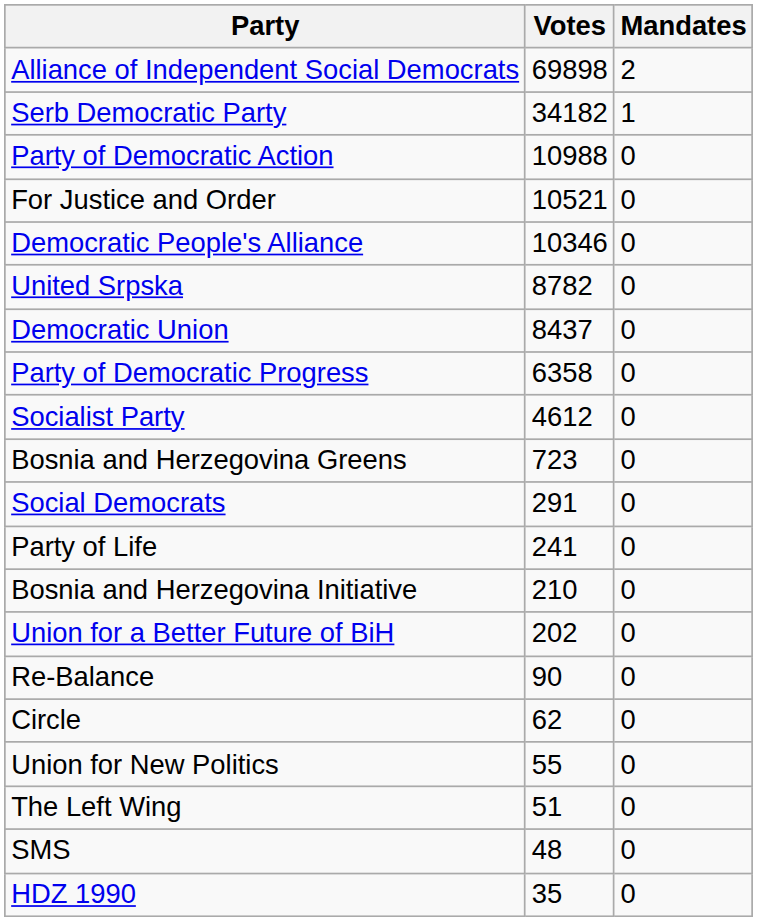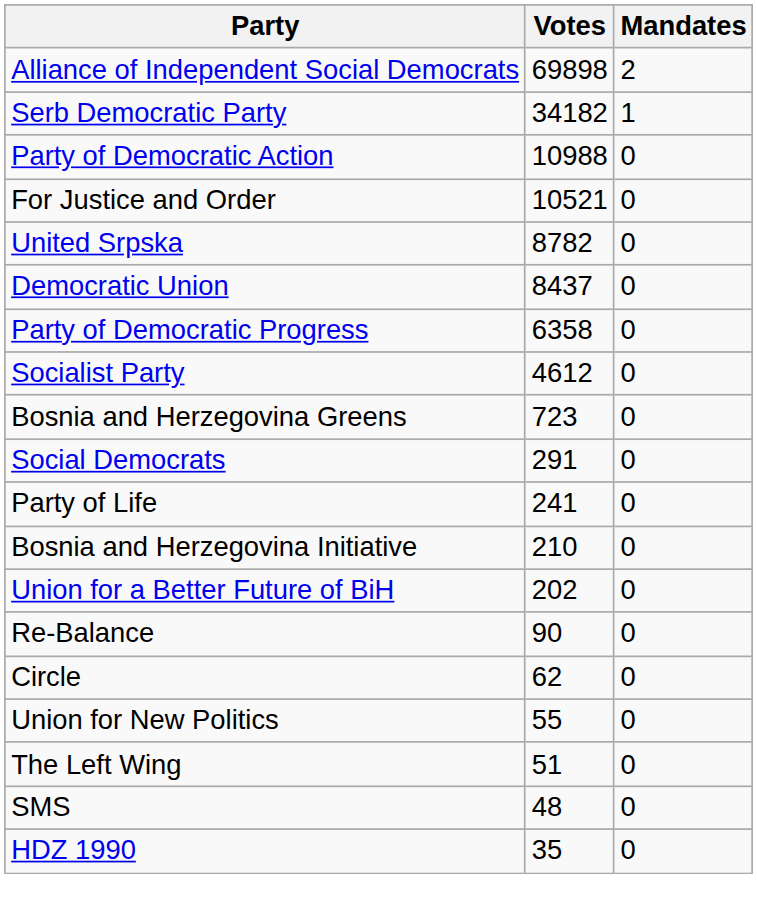 <table class="wikitable" style ="text-align: left">
 <tr>
 <th>Party</th>
 <th>Votes</th>
 <th>Mandates</th>
 </tr>
 <tr>
 <td><a href='#'>Alliance of Independent Social Democrats</a></td>
 <td>69898</td>
 <td>2</td>
 </tr>
 <tr>
 <td><a href='#'>Serb Democratic Party</a></td>
 <td>34182</td>
 <td>1</td>
 </tr>
 <tr>
 <td><a href='#'>Party of Democratic Action</a></td>
 <td>10988</td>
 <td>0</td>
 </tr>
 <tr>
 <td>For Justice and Order</td>
 <td>10521</td>
-<td>0</td>
-</tr>
-<tr>
-<td><a href='#'>Democratic People's Alliance</a></td>
-<td>10346</td>
 <td>0</td>
 </tr>
 <tr>
 <td><a href='#'>United Srpska</a></td>
 <td>8782</td>
 <td>0</td>
 </tr>
 <tr>
 <td><a href='#'>Democratic Union</a></td>
 <td>8437</td>
 <td>0</td>
 </tr>
 <tr>
 <td><a href='#'>Party of Democratic Progress</a></td>
 <td>6358</td>
 <td>0</td>
 </tr>
 <tr>
 <td><a href='#'>Socialist Party</a></td>
 <td>4612</td>
 <td>0</td>
 </tr>
 <tr>
 <td>Bosnia and Herzegovina Greens</td>
 <td>723</td>
 <td>0</td>
 </tr>
 <tr>
 <td><a href='#'>Social Democrats</a></td>
 <td>291</td>
 <td>0</td>
 </tr>
 <tr>
 <td>Party of Life</td>
 <td>241</td>
 <td>0</td>
 </tr>
 <tr>
 <td>Bosnia and Herzegovina Initiative</td>
 <td>210</td>
 <td>0</td>
 </tr>
 <tr>
 <td><a href='#'>Union for a Better Future of BiH</a></td>
 <td>202</td>
 <td>0</td>
 </tr>
 <tr>
 <td>Re-Balance</td>
 <td>90</td>
 <td>0</td>
 </tr>
 <tr>
 <td>Circle</td>
 <td>62</td>
 <td>0</td>
 </tr>
 <tr>
 <td>Union for New Politics</td>
 <td>55</td>
 <td>0</td>
 </tr>
 <tr>
 <td>The Left Wing</td>
 <td>51</td>
 <td>0</td>
 </tr>
 <tr>
 <td>SMS</td>
 <td>48</td>
 <td>0</td>
 </tr>
 <tr>
 <td><a href='#'>HDZ 1990</a></td>
 <td>35</td>
 <td>0</td>
 </tr>
 </table>
